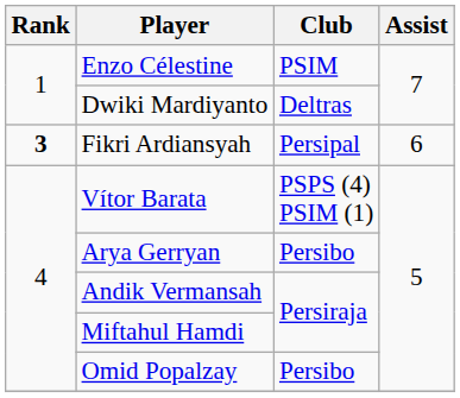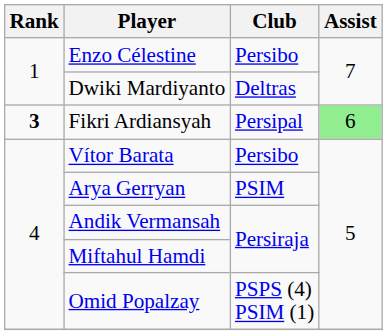 <table class="wikitable" style="text-align:center">
 <tr>
 <th>Rank</th>
 <th>Player</th>
 <th>Club</th>
 <th>Assist</th>
 </tr>
 <tr>
 <td rowspan="2">1</td>
 <td align="left"> <a href='#'>Enzo Célestine</a></td>
-<td align="left"><a href='#'>PSIM</a></td>
+<td align="left"><a href='#'>Persibo</a></td>
 <td rowspan="2">7</td>
 </tr>
 <tr>
 <td align="left"> Dwiki Mardiyanto</td>
 <td align="left"><a href='#'>Deltras</a></td>
 </tr>
 <tr>
 <td rowspan="1"><strong>3</strong></td>
 <td align="left"> Fikri Ardiansyah</td>
 <td align="left"><a href='#'>Persipal</a></td>
-<td rowspan="1">6</td>
+<td rowspan="1" style="background: lightgreen;">6</td>
 </tr>
 <tr>
 <td rowspan="5">4</td>
 <td align="left"> <a href='#'>Vítor Barata</a></td>
-<td align="left"><a href='#'>PSPS</a> (4)<br><a href='#'>PSIM</a> (1)</td>
+<td align="left"><a href='#'>Persibo</a></td>
 <td rowspan="5">5</td>
 </tr>
 <tr>
 <td align="left"> <a href='#'>Arya Gerryan</a></td>
-<td align="left"><a href='#'>Persibo</a></td>
+<td align="left"><a href='#'>PSIM</a></td>
 </tr>
 <tr>
 <td align="left"> <a href='#'>Andik Vermansah</a></td>
 <td rowspan="2" align="left"><a href='#'>Persiraja</a></td>
 </tr>
 <tr>
 <td align="left"> <a href='#'>Miftahul Hamdi</a></td>
 </tr>
 <tr>
 <td align="left"> <a href='#'>Omid Popalzay</a></td>
-<td align="left"><a href='#'>Persibo</a></td>
+<td align="left"><a href='#'>PSPS</a> (4)<br><a href='#'>PSIM</a> (1)</td>
 </tr>
 <tr>
 </tr>
 </table>
